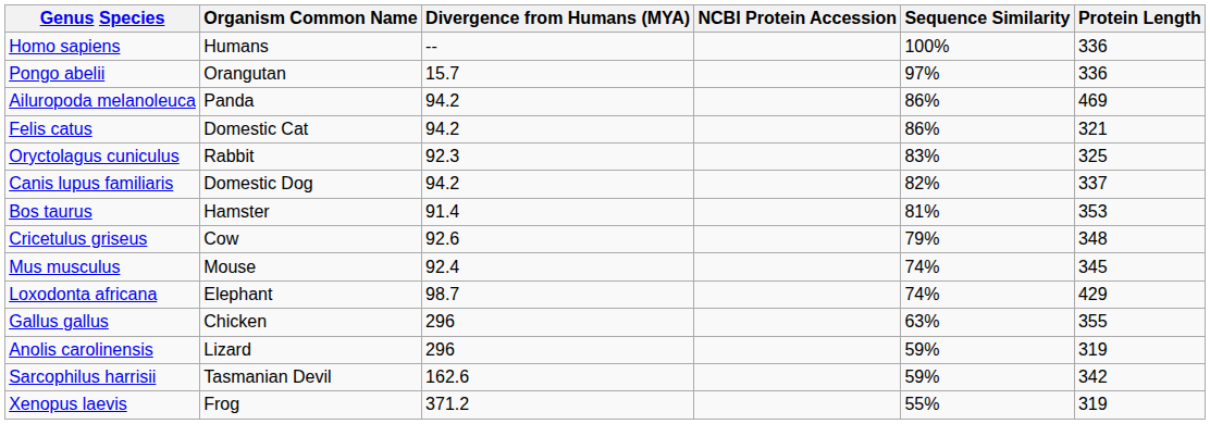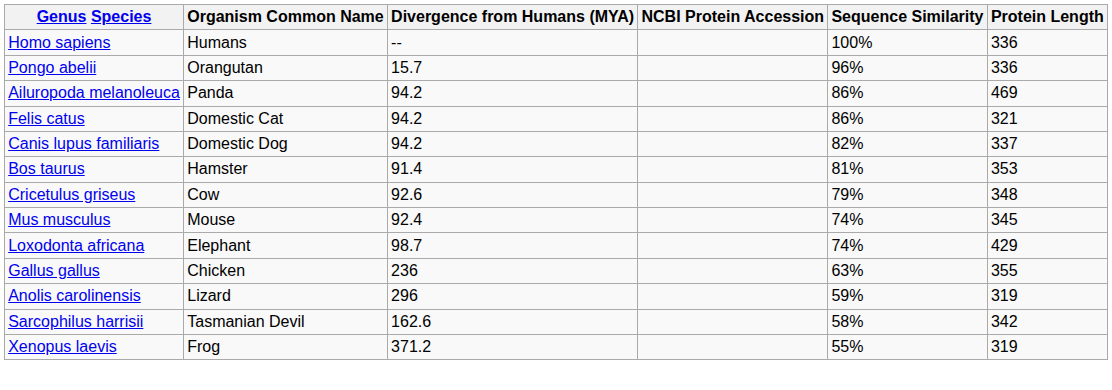 <table class="wikitable sortable">
 <tr>
 <th><a href='#'>Genus</a> <a href='#'>Species</a></th>
 <th>Organism Common Name</th>
 <th>Divergence from Humans (MYA) </th>
 <th>NCBI Protein Accession</th>
 <th>Sequence Similarity </th>
 <th>Protein Length</th>
 </tr>
 <tr>
 <td><a href='#'>Homo sapiens</a></td>
 <td>Humans</td>
 <td>--</td>
 <td></td>
 <td>100%</td>
 <td>336</td>
 </tr>
 <tr>
 <td><a href='#'>Pongo abelii</a></td>
 <td>Orangutan</td>
 <td>15.7</td>
 <td></td>
-<td>97%</td>
+<td>96%</td>
 <td>336</td>
 </tr>
 <tr>
 <td><a href='#'>Ailuropoda melanoleuca</a></td>
 <td>Panda</td>
 <td>94.2</td>
 <td></td>
 <td>86%</td>
 <td>469</td>
 </tr>
 <tr>
 <td><a href='#'>Felis catus</a></td>
 <td>Domestic Cat</td>
 <td>94.2</td>
 <td></td>
 <td>86%</td>
 <td>321</td>
-</tr>
-<tr>
-<td><a href='#'>Oryctolagus cuniculus</a></td>
-<td>Rabbit</td>
-<td>92.3</td>
-<td></td>
-<td>83%</td>
-<td>325</td>
 </tr>
 <tr>
 <td><a href='#'>Canis lupus familiaris</a></td>
 <td>Domestic Dog</td>
 <td>94.2</td>
 <td></td>
 <td>82%</td>
 <td>337</td>
 </tr>
 <tr>
 <td><a href='#'>Bos taurus</a></td>
 <td>Hamster</td>
 <td>91.4</td>
 <td></td>
 <td>81%</td>
 <td>353</td>
 </tr>
 <tr>
 <td><a href='#'>Cricetulus griseus</a></td>
 <td>Cow</td>
 <td>92.6</td>
 <td></td>
 <td>79%</td>
 <td>348</td>
 </tr>
 <tr>
 <td><a href='#'>Mus musculus</a></td>
 <td>Mouse</td>
 <td>92.4</td>
 <td></td>
 <td>74%</td>
 <td>345</td>
 </tr>
 <tr>
 <td><a href='#'>Loxodonta africana</a></td>
 <td>Elephant</td>
 <td>98.7</td>
 <td></td>
 <td>74%</td>
 <td>429</td>
 </tr>
 <tr>
 <td><a href='#'>Gallus gallus</a></td>
 <td>Chicken</td>
-<td>296</td>
+<td>236</td>
 <td></td>
 <td>63%</td>
 <td>355</td>
 </tr>
 <tr>
 <td><a href='#'>Anolis carolinensis</a></td>
 <td>Lizard</td>
 <td>296</td>
 <td></td>
 <td>59%</td>
 <td>319</td>
 </tr>
 <tr>
 <td><a href='#'>Sarcophilus harrisii</a></td>
 <td>Tasmanian Devil</td>
 <td>162.6</td>
 <td></td>
-<td>59%</td>
+<td>58%</td>
 <td>342</td>
 </tr>
 <tr>
 <td><a href='#'>Xenopus laevis</a></td>
 <td>Frog</td>
 <td>371.2</td>
 <td></td>
 <td>55%</td>
 <td>319</td>
 </tr>
 </table>
